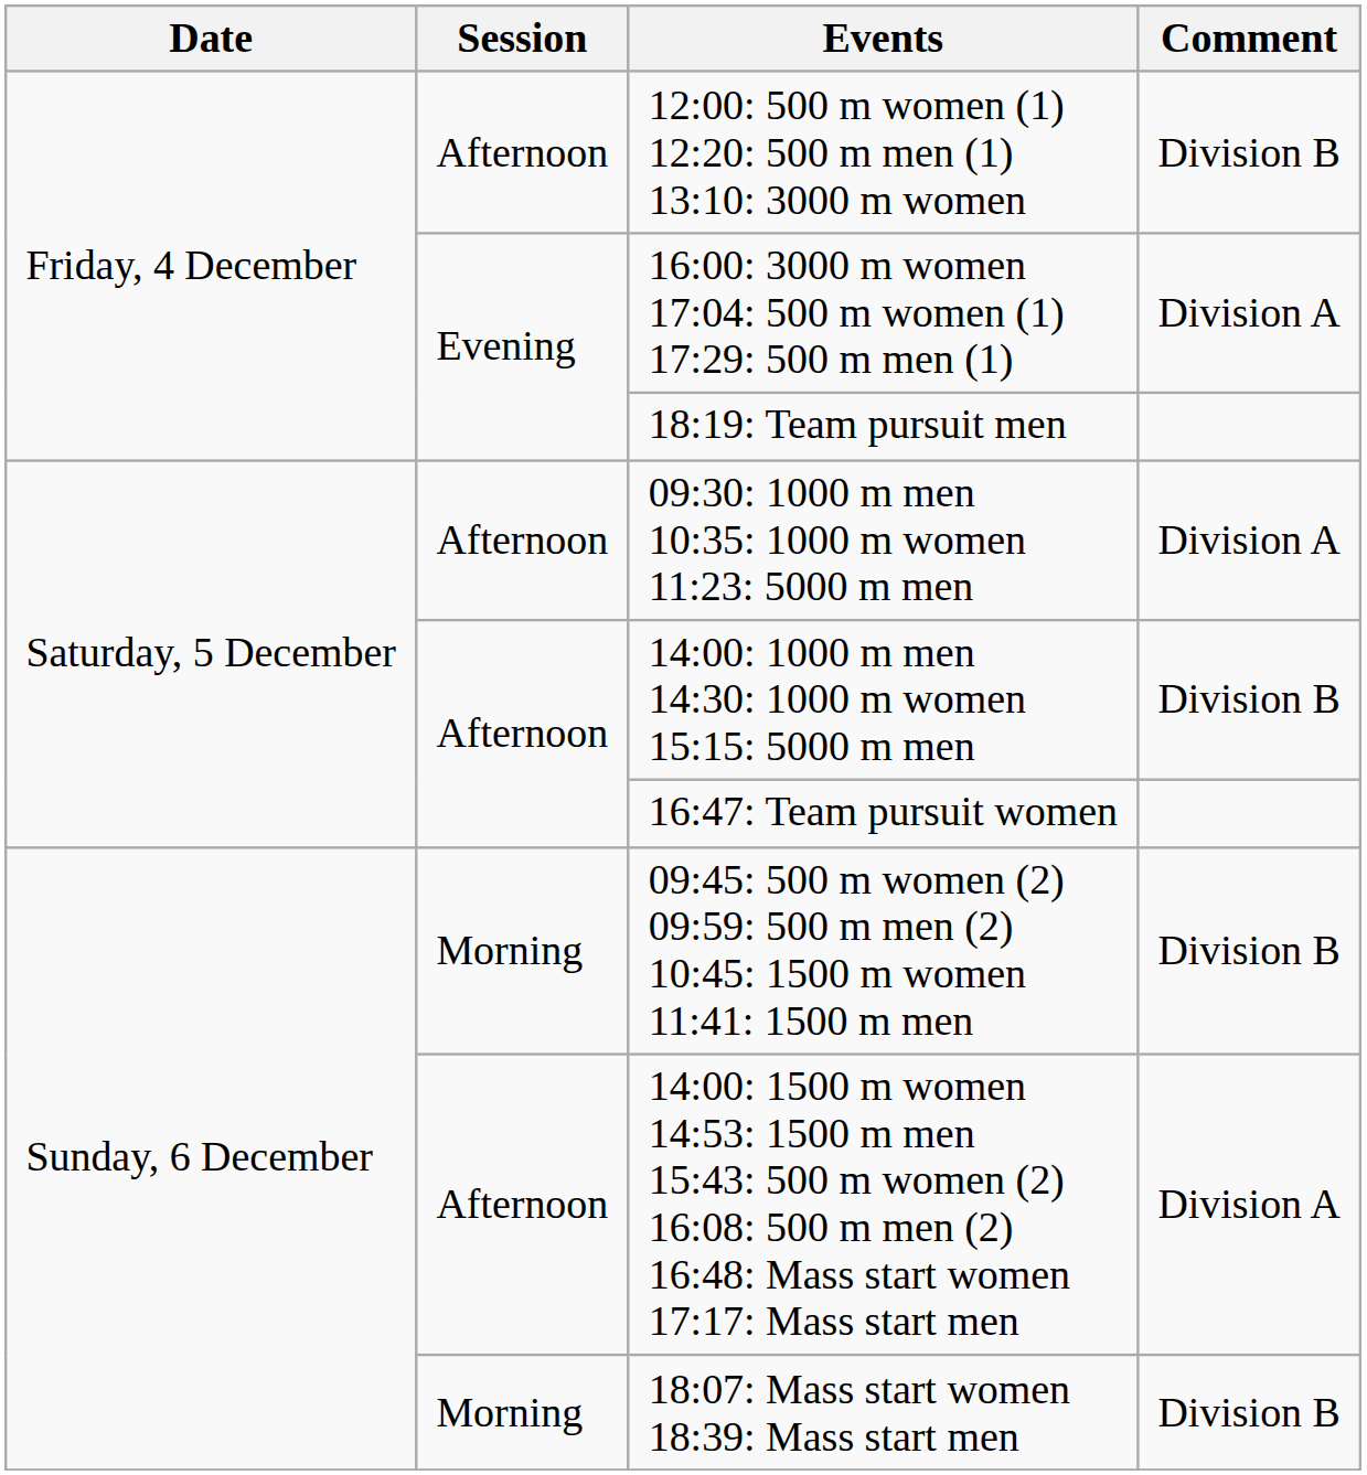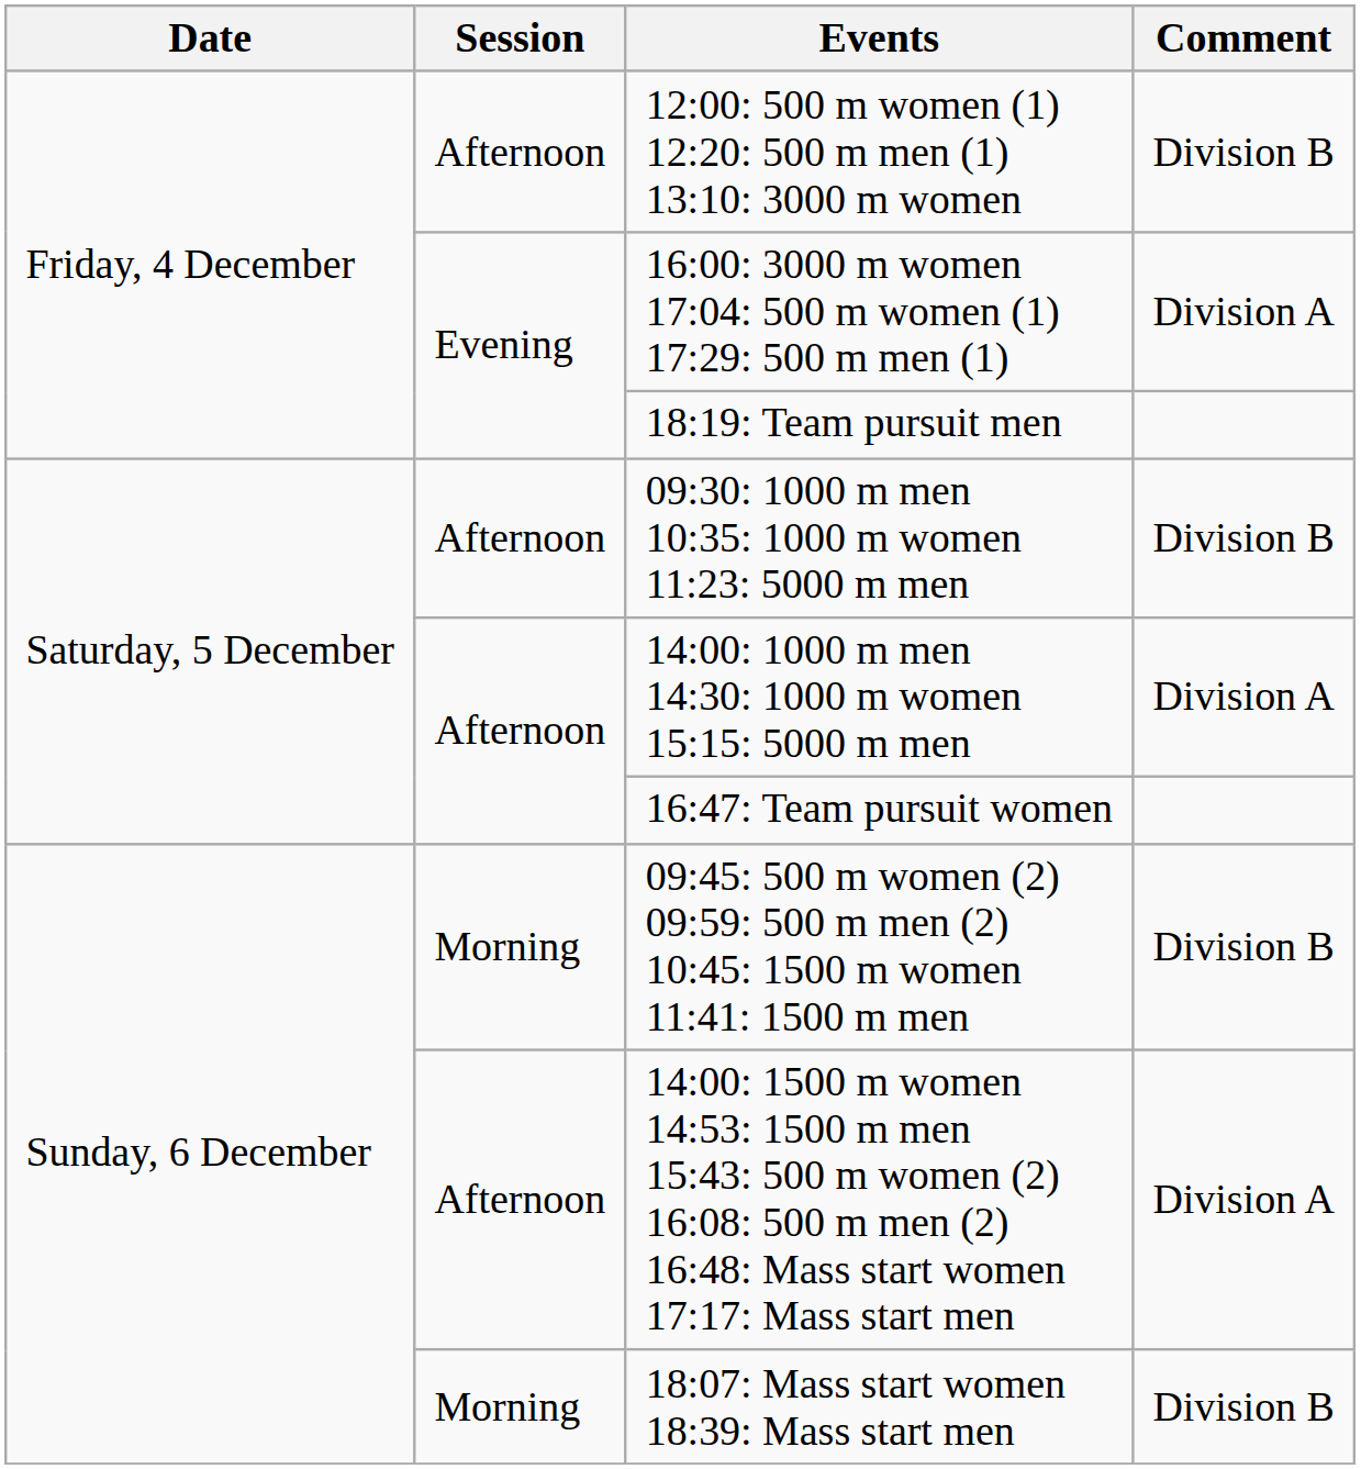 <table class="wikitable" border="1">
 <tr>
 <th> Date </th>
 <th> Session </th>
 <th> Events </th>
 <th> Comment </th>
 </tr>
 <tr>
 <td rowspan=3> Friday, 4 December </td>
 <td> Afternoon </td>
 <td> 12:00: 500 m women (1) <br> 12:20: 500 m men (1) <br> 13:10: 3000 m women </td>
 <td> Division B </td>
 </tr>
 <tr>
 <td rowspan=2> Evening </td>
 <td> 16:00: 3000 m women <br> 17:04: 500 m women (1) <br> 17:29: 500 m men (1) </td>
 <td> Division A </td>
 </tr>
 <tr>
 <td> 18:19: Team pursuit men </td>
 <td></td>
 </tr>
 <tr>
 <td rowspan=3> Saturday, 5 December </td>
 <td> Afternoon </td>
 <td> 09:30: 1000 m men <br> 10:35: 1000 m women <br> 11:23: 5000 m men </td>
-<td> Division A </td>
+<td> Division B </td>
 </tr>
 <tr>
 <td rowspan=2> Afternoon </td>
 <td> 14:00: 1000 m men <br> 14:30: 1000 m women <br> 15:15: 5000 m men </td>
-<td> Division B </td>
+<td> Division A </td>
 </tr>
 <tr>
 <td> 16:47: Team pursuit women </td>
 <td></td>
 </tr>
 <tr>
 <td rowspan=3> Sunday, 6 December </td>
 <td> Morning </td>
 <td> 09:45: 500 m women (2) <br> 09:59: 500 m men (2) <br> 10:45: 1500 m women <br> 11:41: 1500 m men </td>
 <td> Division B </td>
 </tr>
 <tr>
 <td> Afternoon </td>
 <td> 14:00: 1500 m women <br> 14:53: 1500 m men <br> 15:43: 500 m women (2) <br> 16:08: 500 m men (2) <br> 16:48: Mass start women <br> 17:17: Mass start men </td>
 <td> Division A </td>
 </tr>
 <tr>
 <td> Morning </td>
 <td> 18:07: Mass start women <br> 18:39: Mass start men </td>
 <td> Division B </td>
 </tr>
 </table>
